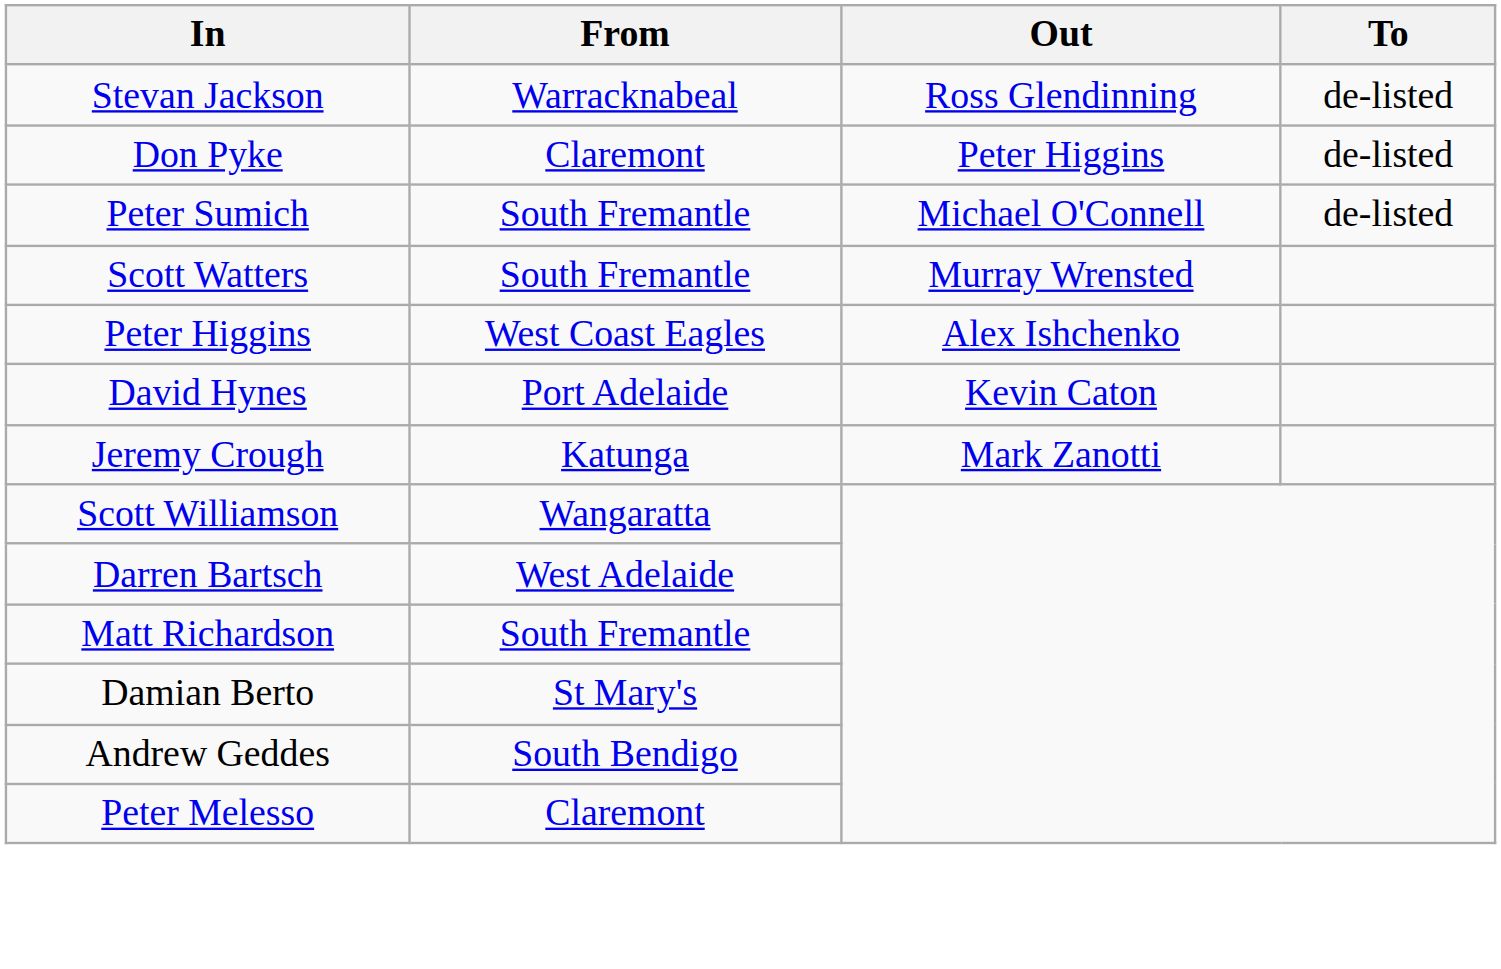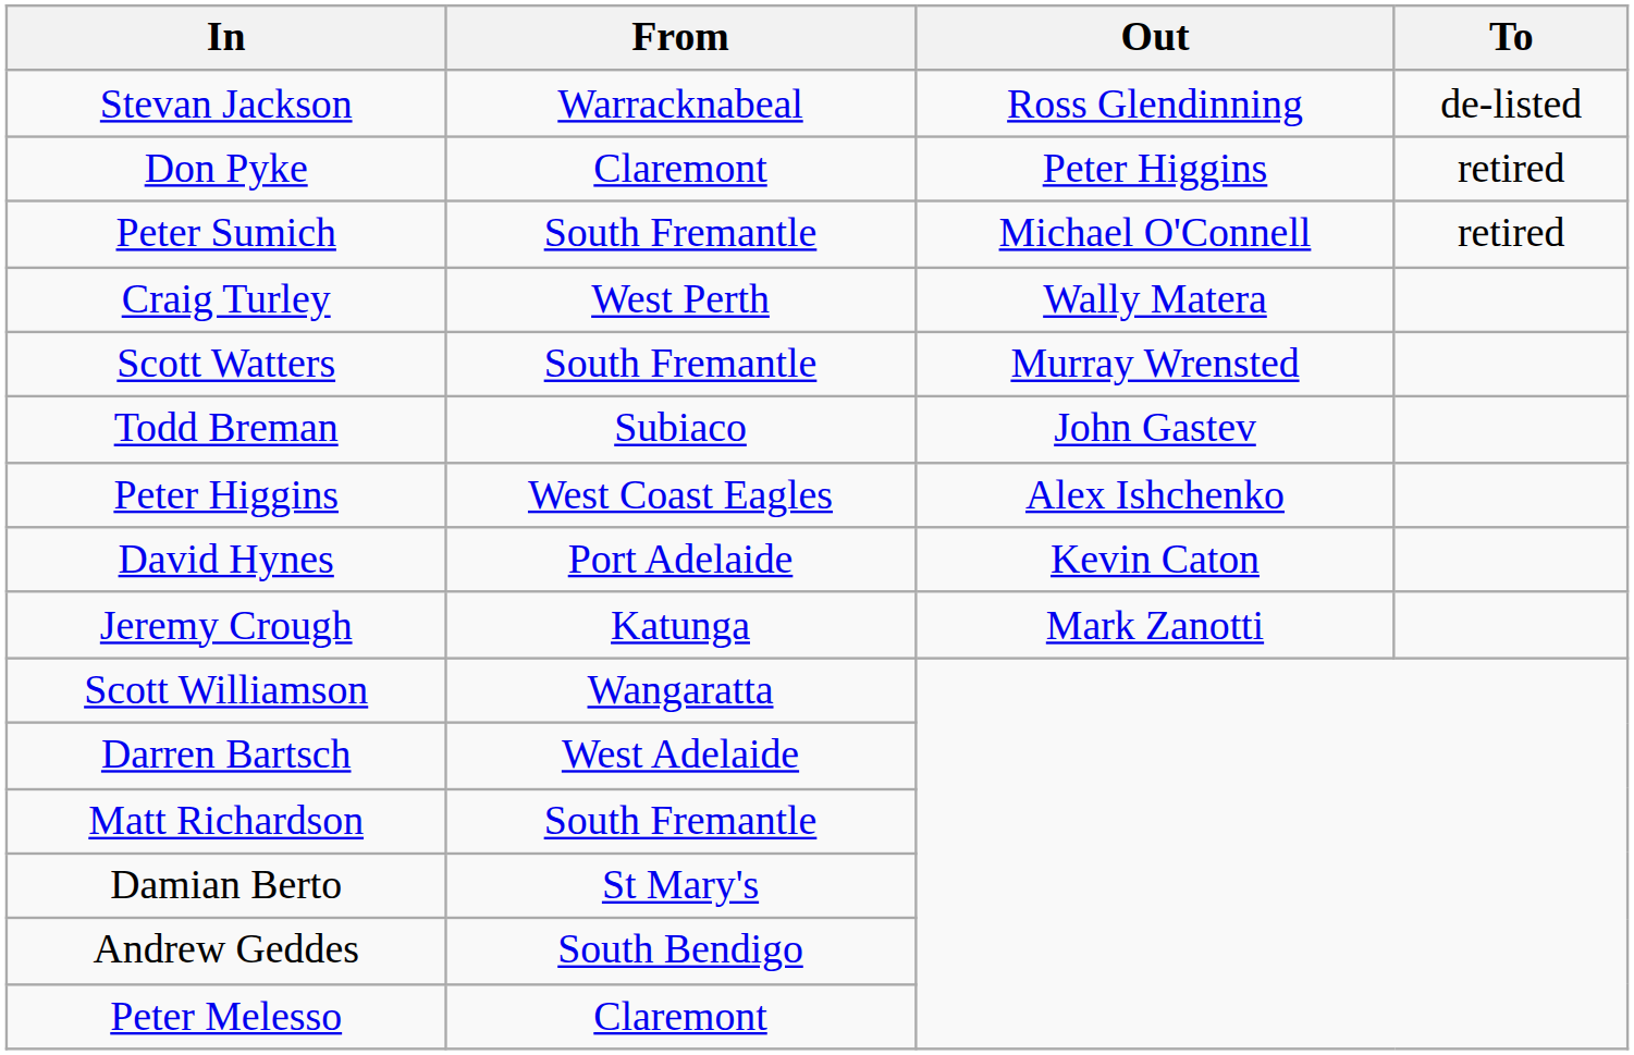 <table class="wikitable" style="text-align:center; width:50%; margin:auto">
 <tr>
 <th>In</th>
 <th>From</th>
 <th>Out</th>
 <th>To</th>
 </tr>
 <tr>
 <td><a href='#'>Stevan Jackson</a></td>
 <td><a href='#'>Warracknabeal</a></td>
 <td><a href='#'>Ross Glendinning</a></td>
 <td>de-listed</td>
 </tr>
 <tr>
 <td><a href='#'>Don Pyke</a></td>
 <td><a href='#'>Claremont</a></td>
 <td><a href='#'>Peter Higgins</a></td>
-<td>de-listed</td>
+<td>retired</td>
 </tr>
 <tr>
 <td><a href='#'>Peter Sumich</a></td>
 <td><a href='#'>South Fremantle</a></td>
 <td><a href='#'>Michael O'Connell</a></td>
-<td>de-listed</td>
+<td>retired</td>
+</tr>
+<tr>
+<td><a href='#'>Craig Turley</a></td>
+<td><a href='#'>West Perth</a></td>
+<td><a href='#'>Wally Matera</a></td>
+<td></td>
 </tr>
 <tr>
 <td><a href='#'>Scott Watters</a></td>
 <td><a href='#'>South Fremantle</a></td>
 <td><a href='#'>Murray Wrensted</a></td>
+<td></td>
+</tr>
+<tr>
+<td><a href='#'>Todd Breman</a></td>
+<td><a href='#'>Subiaco</a></td>
+<td><a href='#'>John Gastev</a></td>
 <td></td>
 </tr>
 <tr>
 <td><a href='#'>Peter Higgins</a></td>
 <td><a href='#'>West Coast Eagles</a></td>
 <td><a href='#'>Alex Ishchenko</a></td>
 <td></td>
 </tr>
 <tr>
 <td><a href='#'>David Hynes</a></td>
 <td><a href='#'>Port Adelaide</a></td>
 <td><a href='#'>Kevin Caton</a></td>
 <td></td>
 </tr>
 <tr>
 <td><a href='#'>Jeremy Crough</a></td>
 <td><a href='#'>Katunga</a></td>
 <td><a href='#'>Mark Zanotti</a></td>
 <td></td>
 </tr>
 <tr>
 <td><a href='#'>Scott Williamson</a></td>
 <td><a href='#'>Wangaratta</a></td>
 <td rowspan="6"; colspan="2"></td>
 </tr>
 <tr>
 <td><a href='#'>Darren Bartsch</a></td>
 <td><a href='#'>West Adelaide</a></td>
 </tr>
 <tr>
 <td><a href='#'>Matt Richardson</a></td>
 <td><a href='#'>South Fremantle</a></td>
 </tr>
 <tr>
 <td>Damian Berto</td>
 <td><a href='#'>St Mary's</a></td>
 </tr>
 <tr>
 <td>Andrew Geddes</td>
 <td><a href='#'>South Bendigo</a></td>
 </tr>
 <tr>
 <td><a href='#'>Peter Melesso</a></td>
 <td><a href='#'>Claremont</a></td>
 </tr>
 </table>
